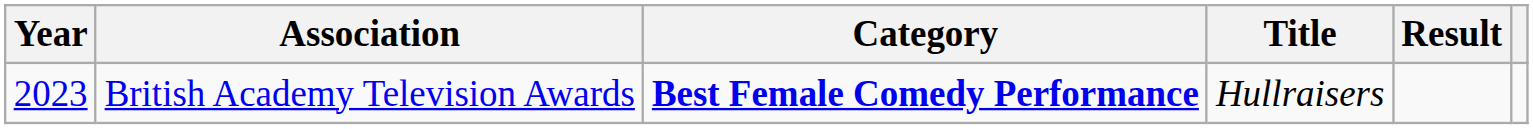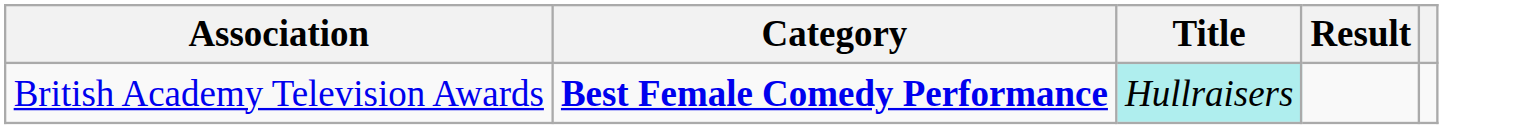 <table class="wikitable">
 <tr>
-<th>Year</th>
 <th>Association</th>
 <th>Category</th>
 <th>Title</th>
 <th>Result</th>
 <th scope="col" class="unsortable"></th>
 </tr>
 <tr>
-<td><a href='#'>2023</a></td>
 <td><a href='#'>British Academy Television Awards</a></td>
 <td><strong><a href='#'>Best Female Comedy Performance</a></strong></td>
-<td><em>Hullraisers</em></td>
+<td style="background: paleturquoise;"><em>Hullraisers</em></td>
 <td></td>
 <td style="text-align:center;"></td>
 </tr>
 </table>
